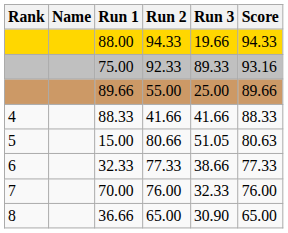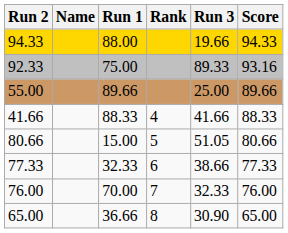 <table class="wikitable">
 <tr>
-<th>Rank</th>
+<th>Run 2</th>
 <th>Name</th>
 <th>Run 1</th>
-<th>Run 2</th>
+<th>Rank</th>
 <th>Run 3</th>
 <th>Score</th>
 </tr>
 <tr style="background:gold;">
-<td></td>
+<td>94.33</td>
 <td></td>
 <td>88.00</td>
-<td>94.33</td>
+<td></td>
 <td>19.66</td>
 <td>94.33</td>
 </tr>
 <tr style="background:silver;">
-<td></td>
+<td>92.33</td>
 <td></td>
 <td>75.00</td>
-<td>92.33</td>
+<td></td>
 <td>89.33</td>
 <td>93.16</td>
 </tr>
 <tr style="background:#CC9966;">
-<td></td>
+<td>55.00</td>
 <td></td>
 <td>89.66</td>
-<td>55.00</td>
+<td></td>
 <td>25.00</td>
 <td>89.66</td>
 </tr>
 <tr>
-<td>4</td>
+<td>41.66</td>
 <td></td>
 <td>88.33</td>
-<td>41.66</td>
+<td>4</td>
 <td>41.66</td>
 <td>88.33</td>
 </tr>
 <tr>
-<td>5</td>
+<td>80.66</td>
 <td></td>
 <td>15.00</td>
+<td>5</td>
+<td>51.05</td>
 <td>80.66</td>
-<td>51.05</td>
-<td>80.63</td>
 </tr>
 <tr>
-<td>6</td>
+<td>77.33</td>
 <td></td>
 <td>32.33</td>
-<td>77.33</td>
+<td>6</td>
 <td>38.66</td>
 <td>77.33</td>
 </tr>
 <tr>
-<td>7</td>
+<td>76.00</td>
 <td></td>
 <td>70.00</td>
-<td>76.00</td>
+<td>7</td>
 <td>32.33</td>
 <td>76.00</td>
 </tr>
 <tr>
-<td>8</td>
+<td>65.00</td>
 <td></td>
 <td>36.66</td>
-<td>65.00</td>
+<td>8</td>
 <td>30.90</td>
 <td>65.00</td>
 </tr>
 </table>
